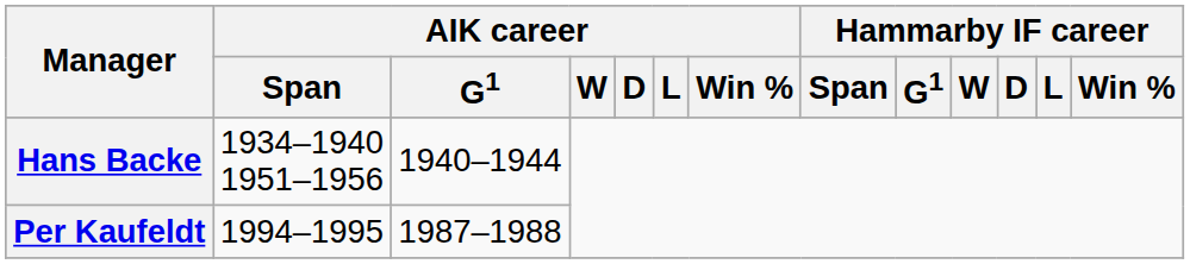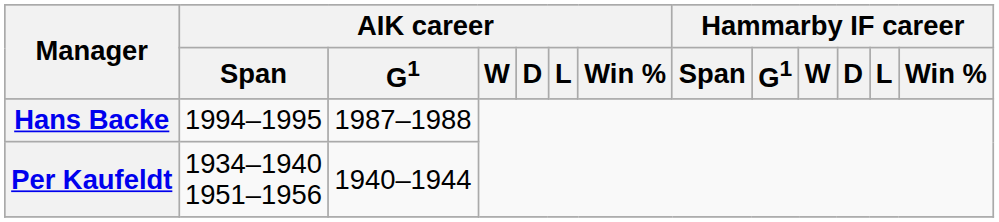 <table class="wikitable plainrowheaders" style="text-align:center">
 <tr>
 <th rowspan="2" scope="col">Manager</th>
 <th colspan="6" scope="col">AIK career</th>
 <th colspan="6" scope="col">Hammarby IF career</th>
 </tr>
 <tr>
 <th scope="col">Span</th>
 <th scope="col">G<sup>1</sup></th>
 <th scope="col">W</th>
 <th scope="col">D</th>
 <th scope="col">L</th>
 <th scope="col">Win %</th>
 <th scope="col">Span</th>
 <th scope="col">G<sup>1</sup></th>
 <th scope="col">W</th>
 <th scope="col">D</th>
 <th scope="col">L</th>
 <th scope="col">Win %</th>
 </tr>
 <tr>
 <th scope="row" align="left"> <a href='#'>Hans Backe</a></th>
+<td>1994–1995<br></td>
+<td>1987–1988<br></td>
+</tr>
+<tr>
+<th scope="row" align="left"> <a href='#'>Per Kaufeldt</a></th>
 <td>1934–1940<br>1951–1956<br></td>
 <td>1940–1944<br></td>
 </tr>
-<tr>
-<th scope="row" align="left"> <a href='#'>Per Kaufeldt</a></th>
-<td>1994–1995<br></td>
-<td>1987–1988<br></td>
-</tr>
 </table>
